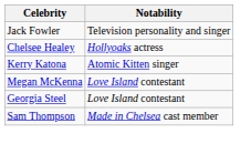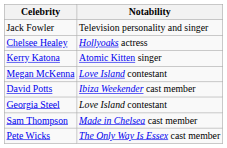 <table class="wikitable sortable">
 <tr>
 <th>Celebrity</th>
 <th>Notability</th>
 </tr>
 <tr>
 <td>Jack Fowler</td>
 <td>Television personality and singer</td>
 </tr>
 <tr>
 <td><a href='#'>Chelsee Healey</a></td>
 <td><em><a href='#'>Hollyoaks</a></em> actress</td>
 </tr>
 <tr>
 <td><a href='#'>Kerry Katona</a></td>
 <td><a href='#'>Atomic Kitten</a> singer</td>
 </tr>
 <tr>
 <td><a href='#'>Megan McKenna</a></td>
 <td><em><a href='#'>Love Island</a></em> contestant</td>
 </tr>
 <tr>
+<td><a href='#'>David Potts</a></td>
+<td><em><a href='#'>Ibiza Weekender</a></em> cast member</td>
+</tr>
+<tr>
 <td><a href='#'>Georgia Steel</a></td>
 <td><em>Love Island</em> contestant</td>
 </tr>
 <tr>
 <td><a href='#'>Sam Thompson</a></td>
 <td><em><a href='#'>Made in Chelsea</a></em> cast member</td>
 </tr>
+<tr>
+<td><a href='#'>Pete Wicks</a></td>
+<td><em><a href='#'>The Only Way Is Essex</a></em> cast member</td>
+</tr>
 </table>
